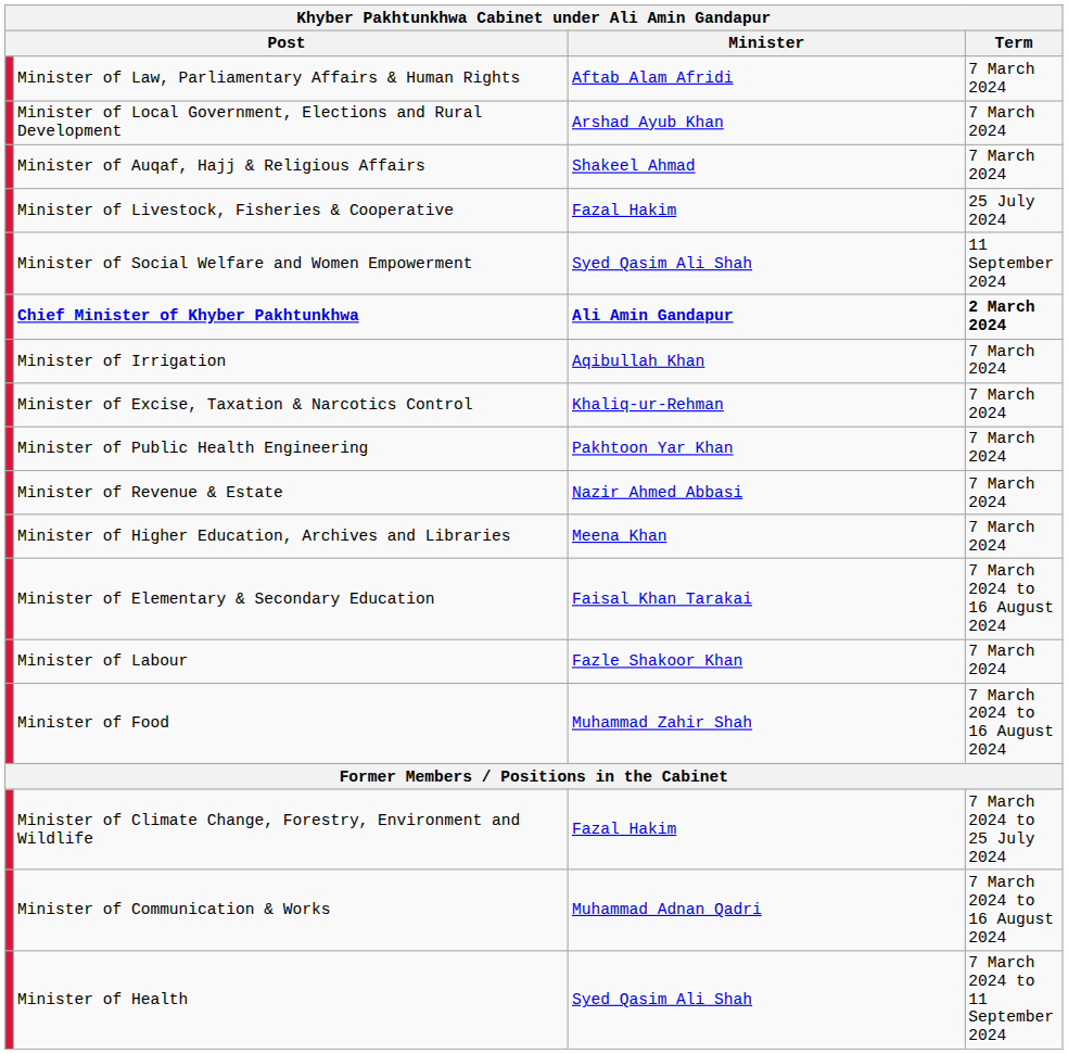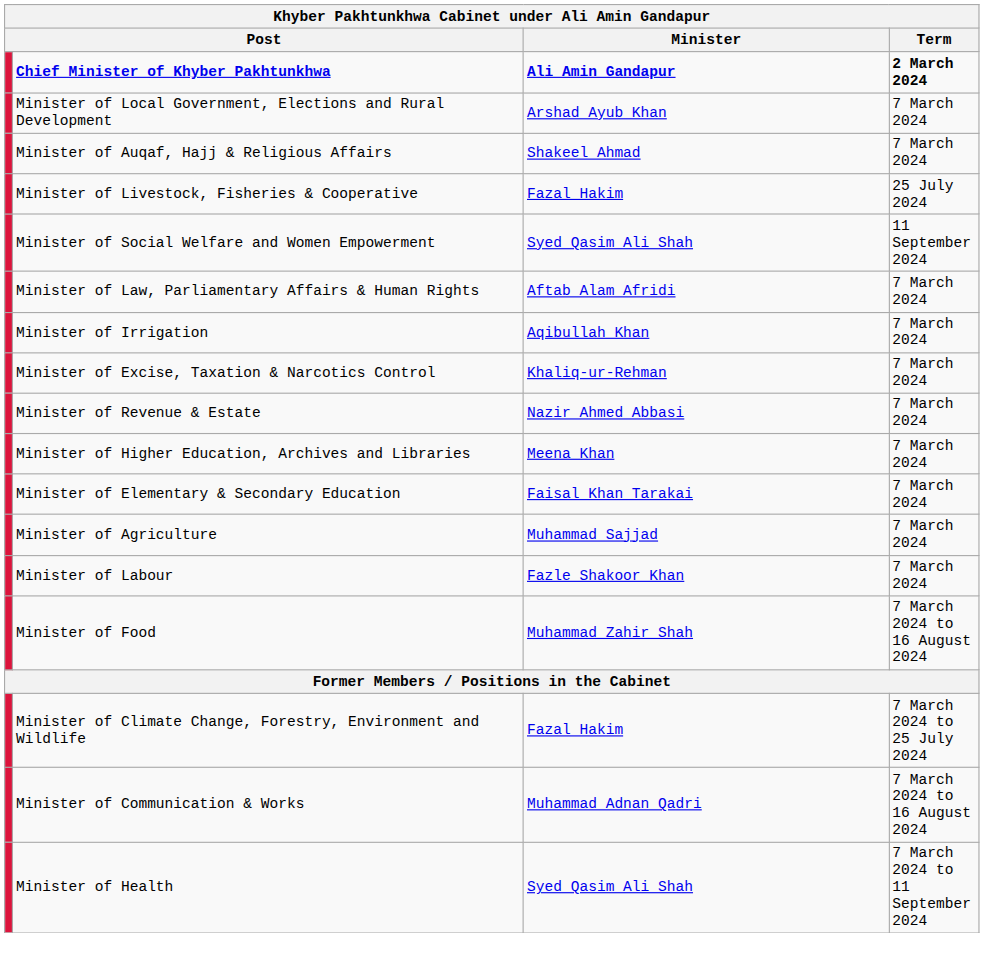 <table class="wikitable">
 <tr>
 <th colspan="4">Khyber Pakhtunkhwa Cabinet under Ali Amin Gandapur</th>
 </tr>
 <tr>
 <th colspan="2">Post</th>
 <th>Minister</th>
 <th>Term</th>
 </tr>
 <tr>
 <td style="width:1px;; background:#DC143C;"></td>
-<td>Minister of Law, Parliamentary Affairs & Human Rights</td>
-<td><a href='#'>Aftab Alam Afridi</a></td>
-<td>7 March 2024</td>
+<td width="450"><strong><a href='#'>Chief Minister of Khyber Pakhtunkhwa</a></strong></td>
+<td width="320"><strong><a href='#'>Ali Amin Gandapur</a></strong></td>
+<td><strong>2 March 2024</strong></td>
 </tr>
 <tr>
 <td style="width:1px;; background:#DC143C;"></td>
 <td>Minister of Local Government, Elections and Rural Development</td>
 <td><a href='#'>Arshad Ayub Khan</a></td>
 <td>7 March 2024</td>
 </tr>
 <tr>
 <td style="width:1px;; background:#DC143C;"></td>
 <td>Minister of Auqaf, Hajj & Religious Affairs</td>
 <td><a href='#'>Shakeel Ahmad</a></td>
 <td>7 March 2024</td>
 </tr>
 <tr>
 <td style="width:1px;; background:#DC143C;"></td>
 <td>Minister of Livestock, Fisheries & Cooperative</td>
 <td><a href='#'>Fazal Hakim</a></td>
 <td>25 July 2024</td>
 </tr>
 <tr>
 <td style="width:1px;; background:#DC143C;"></td>
 <td style="width:450px;">Minister of Social Welfare and Women Empowerment</td>
 <td><a href='#'>Syed Qasim Ali Shah</a></td>
 <td>11 September 2024</td>
 </tr>
 <tr>
 <td style="width:1px;; background:#DC143C;"></td>
-<td width="450"><strong><a href='#'>Chief Minister of Khyber Pakhtunkhwa</a></strong></td>
-<td width="320"><strong><a href='#'>Ali Amin Gandapur</a></strong></td>
-<td><strong>2 March 2024</strong></td>
+<td>Minister of Law, Parliamentary Affairs & Human Rights</td>
+<td><a href='#'>Aftab Alam Afridi</a></td>
+<td>7 March 2024</td>
 </tr>
 <tr>
 <td style="width:1px;; background:#DC143C;"></td>
 <td>Minister of Irrigation</td>
 <td><a href='#'>Aqibullah Khan</a></td>
 <td>7 March 2024</td>
 </tr>
 <tr>
 <td style="width:1px;; background:#DC143C;"></td>
 <td style="width:450px;">Minister of Excise, Taxation & Narcotics Control</td>
 <td><a href='#'>Khaliq-ur-Rehman</a></td>
-<td>7 March 2024</td>
-</tr>
-<tr>
-<td style="width:1px;; background:#DC143C;"></td>
-<td>Minister of Public Health Engineering</td>
-<td><a href='#'>Pakhtoon Yar Khan</a></td>
 <td>7 March 2024</td>
 </tr>
 <tr>
 <td style="width:1px;; background:#DC143C;"></td>
 <td>Minister of Revenue & Estate</td>
 <td><a href='#'>Nazir Ahmed Abbasi</a></td>
 <td>7 March 2024</td>
 </tr>
 <tr>
 <td style="width:1px;; background:#DC143C;"></td>
 <td>Minister of Higher Education, Archives and Libraries</td>
 <td><a href='#'>Meena Khan</a></td>
 <td>7 March 2024</td>
 </tr>
 <tr>
 <td style="width:1px;; background:#DC143C;"></td>
 <td>Minister of Elementary & Secondary Education</td>
 <td><a href='#'>Faisal Khan Tarakai</a></td>
-<td>7 March 2024 to<br>16 August 2024</td>
+<td>7 March 2024</td>
+</tr>
+<tr>
+<td style="width:1px;; background:#DC143C;"></td>
+<td>Minister of Agriculture</td>
+<td><a href='#'>Muhammad Sajjad</a></td>
+<td>7 March 2024</td>
 </tr>
 <tr>
 <td style="width:1px;; background:#DC143C;"></td>
 <td>Minister of Labour</td>
 <td><a href='#'>Fazle Shakoor Khan</a></td>
 <td>7 March 2024</td>
 </tr>
 <tr>
 <td style="width:1px;; background:#DC143C;"></td>
 <td style="width:450px;">Minister of Food</td>
 <td><a href='#'>Muhammad Zahir Shah</a></td>
 <td>7 March 2024 to<br>16 August 2024</td>
 </tr>
 <tr>
 <th colspan="4">Former Members / Positions in the Cabinet</th>
 </tr>
 <tr>
 <td style="width:1px;; background:#DC143C;"></td>
 <td>Minister of Climate Change, Forestry, Environment and Wildlife</td>
 <td width="320"><a href='#'>Fazal Hakim</a></td>
 <td>7 March 2024 to<br>25 July 2024</td>
 </tr>
 <tr>
 <td style="width:1px;; background:#DC143C;"></td>
 <td>Minister of Communication & Works</td>
 <td><a href='#'>Muhammad Adnan Qadri</a></td>
 <td>7 March 2024 to<br>16 August 2024</td>
 </tr>
 <tr>
 <td style="width:1px;; background:#DC143C;"></td>
 <td style="width:450px;">Minister of Health</td>
 <td><a href='#'>Syed Qasim Ali Shah</a></td>
 <td>7 March 2024 to<br>11 September 2024</td>
 </tr>
 </table>
